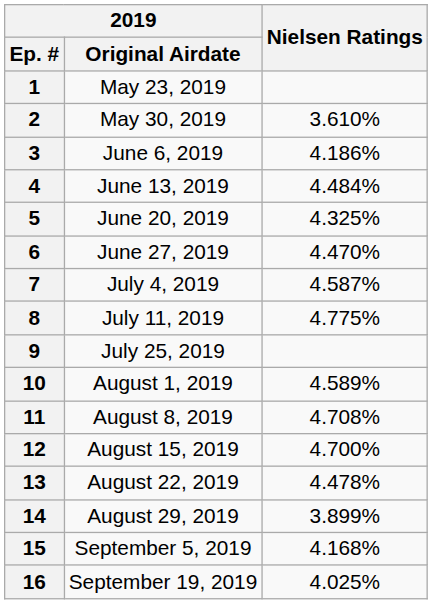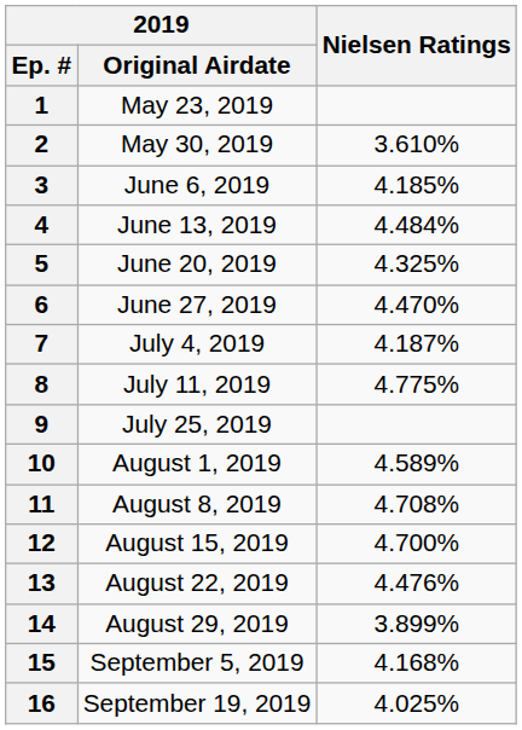 <table class=wikitable style=text-align:center>
 <tr>
 <th colspan=2>2019</th>
 <th rowspan=2>Nielsen Ratings</th>
 </tr>
 <tr>
 <th>Ep. #</th>
 <th>Original Airdate</th>
 </tr>
 <tr>
 <th>1</th>
 <td>May 23, 2019</td>
 <td></td>
 </tr>
 <tr>
 <th>2</th>
 <td>May 30, 2019</td>
 <td>3.610%</td>
 </tr>
 <tr>
 <th>3</th>
 <td>June 6, 2019</td>
-<td>4.186%</td>
+<td>4.185%</td>
 </tr>
 <tr>
 <th>4</th>
 <td>June 13, 2019</td>
 <td>4.484%</td>
 </tr>
 <tr>
 <th>5</th>
 <td>June 20, 2019</td>
 <td>4.325%</td>
 </tr>
 <tr>
 <th>6</th>
 <td>June 27, 2019</td>
 <td>4.470%</td>
 </tr>
 <tr>
 <th>7</th>
 <td>July 4, 2019</td>
-<td>4.587%</td>
+<td>4.187%</td>
 </tr>
 <tr>
 <th>8</th>
 <td>July 11, 2019</td>
 <td>4.775%</td>
 </tr>
 <tr>
 <th>9</th>
 <td>July 25, 2019</td>
 <td></td>
 </tr>
 <tr>
 <th>10</th>
 <td>August 1, 2019</td>
 <td>4.589%</td>
 </tr>
 <tr>
 <th>11</th>
 <td>August 8, 2019</td>
 <td>4.708%</td>
 </tr>
 <tr>
 <th>12</th>
 <td>August 15, 2019</td>
 <td>4.700%</td>
 </tr>
 <tr>
 <th>13</th>
 <td>August 22, 2019</td>
-<td>4.478%</td>
+<td>4.476%</td>
 </tr>
 <tr>
 <th>14</th>
 <td>August 29, 2019</td>
 <td>3.899%</td>
 </tr>
 <tr>
 <th>15</th>
 <td>September 5, 2019</td>
 <td>4.168%</td>
 </tr>
 <tr>
 <th>16</th>
 <td>September 19, 2019</td>
 <td>4.025%</td>
 </tr>
 </table>
